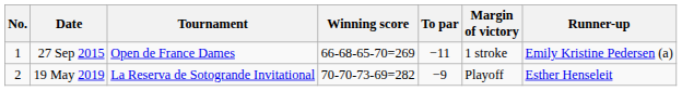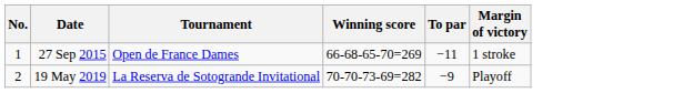 <table class="wikitable" style="font-size:95%;">
 <tr>
 <th>No.</th>
 <th>Date</th>
 <th>Tournament</th>
 <th>Winning score</th>
 <th>To par</th>
 <th>Margin<br>of victory</th>
-<th>Runner-up</th>
 </tr>
 <tr>
 <td align=center>1</td>
 <td align=right>27 Sep <a href='#'>2015</a></td>
 <td><a href='#'>Open de France Dames</a></td>
 <td align=right>66-68-65-70=269</td>
 <td align=center>−11</td>
 <td>1 stroke</td>
-<td> <a href='#'>Emily Kristine Pedersen</a> (a)</td>
 </tr>
 <tr>
 <td align=center>2</td>
 <td align=right>19 May <a href='#'>2019</a></td>
 <td><a href='#'>La Reserva de Sotogrande Invitational</a></td>
 <td align=right>70-70-73-69=282</td>
 <td align=center>−9</td>
 <td>Playoff</td>
-<td> <a href='#'>Esther Henseleit</a></td>
 </tr>
 </table>
